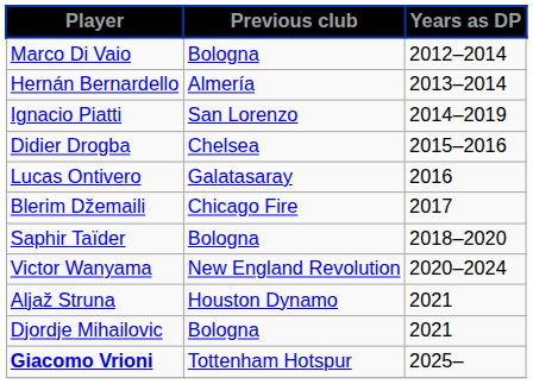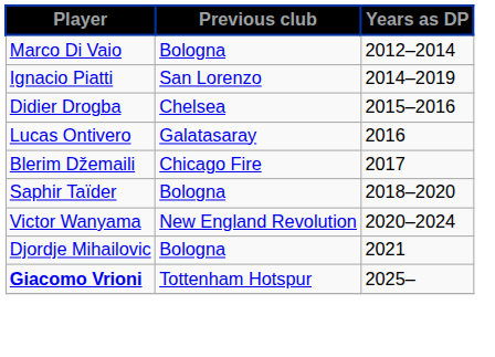 <table class="wikitable" style="text-align:center">
 <tr>
 <th style="background:#000000; color:#9EA1A2; border:2px solid #0033A1;">Player</th>
 <th style="background:#000000; color:#9EA1A2; border:2px solid #0033A1;">Previous club</th>
 <th style="background:#000000; color:#9EA1A2; border:2px solid #0033A1;">Years as DP</th>
 </tr>
 <tr>
 <td align=left> <a href='#'>Marco Di Vaio</a></td>
 <td align=left> <a href='#'>Bologna</a></td>
 <td align=left>2012–2014</td>
-</tr>
-<tr>
-<td align=left> <a href='#'>Hernán Bernardello</a></td>
-<td align=left> <a href='#'>Almería</a></td>
-<td align=left>2013–2014</td>
 </tr>
 <tr>
 <td align=left> <a href='#'>Ignacio Piatti</a></td>
 <td align=left> <a href='#'>San Lorenzo</a></td>
 <td align=left>2014–2019</td>
 </tr>
 <tr>
 <td align=left> <a href='#'>Didier Drogba</a></td>
 <td align=left> <a href='#'>Chelsea</a></td>
 <td align=left>2015–2016</td>
 </tr>
 <tr>
 <td align=left> <a href='#'>Lucas Ontivero</a></td>
 <td align=left> <a href='#'>Galatasaray</a></td>
 <td align=left>2016</td>
 </tr>
 <tr>
 <td align=left> <a href='#'>Blerim Džemaili</a></td>
 <td align=left> <a href='#'>Chicago Fire</a></td>
 <td align=left>2017</td>
 </tr>
 <tr>
 <td align=left> <a href='#'>Saphir Taïder</a></td>
 <td align=left> <a href='#'>Bologna</a></td>
 <td align=left>2018–2020</td>
 </tr>
 <tr>
 <td align=left> <a href='#'>Victor Wanyama</a></td>
 <td align=left> <a href='#'>New England Revolution</a></td>
 <td align=left>2020–2024</td>
 </tr>
 <tr>
-<td align=left> <a href='#'>Aljaž Struna</a></td>
-<td align=left> <a href='#'>Houston Dynamo</a></td>
-<td align=left>2021</td>
-</tr>
-<tr>
 <td align=left> <a href='#'>Djordje Mihailovic</a></td>
 <td align=left> <a href='#'>Bologna</a></td>
 <td align=left>2021</td>
 </tr>
 <tr>
 <td align=left> <strong><a href='#'>Giacomo Vrioni</a></strong></td>
 <td align=left> <a href='#'>Tottenham Hotspur</a></td>
 <td align=left>2025–</td>
 </tr>
 <tr>
 </tr>
 </table>
